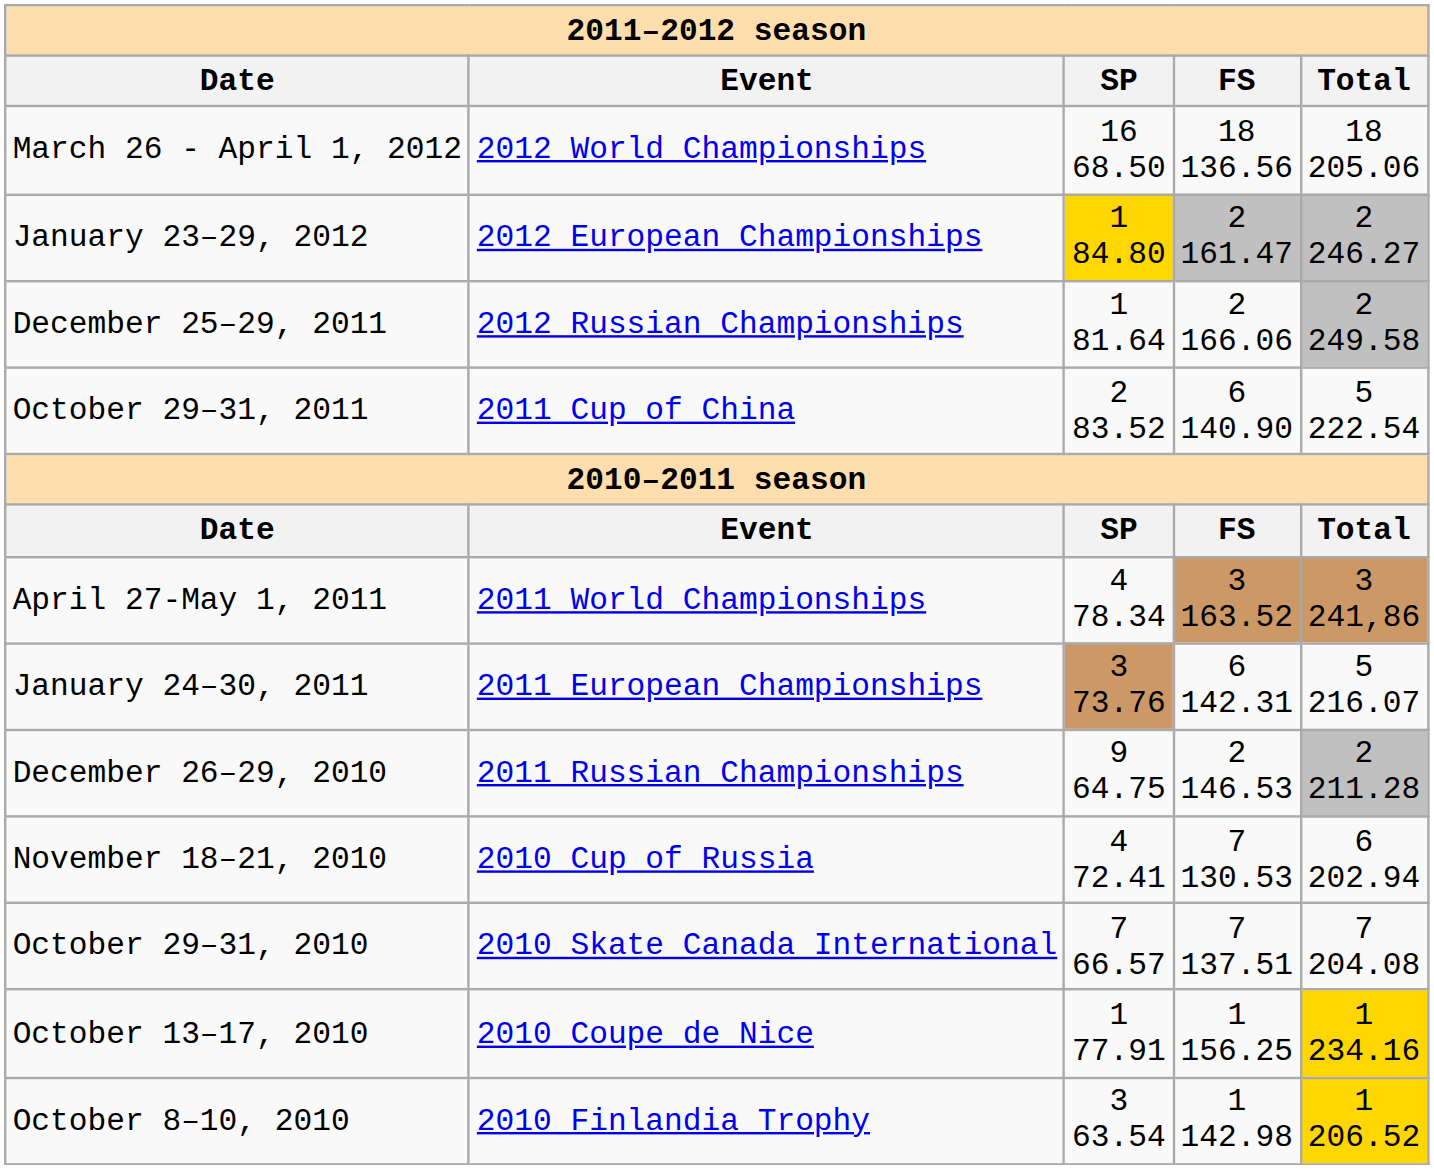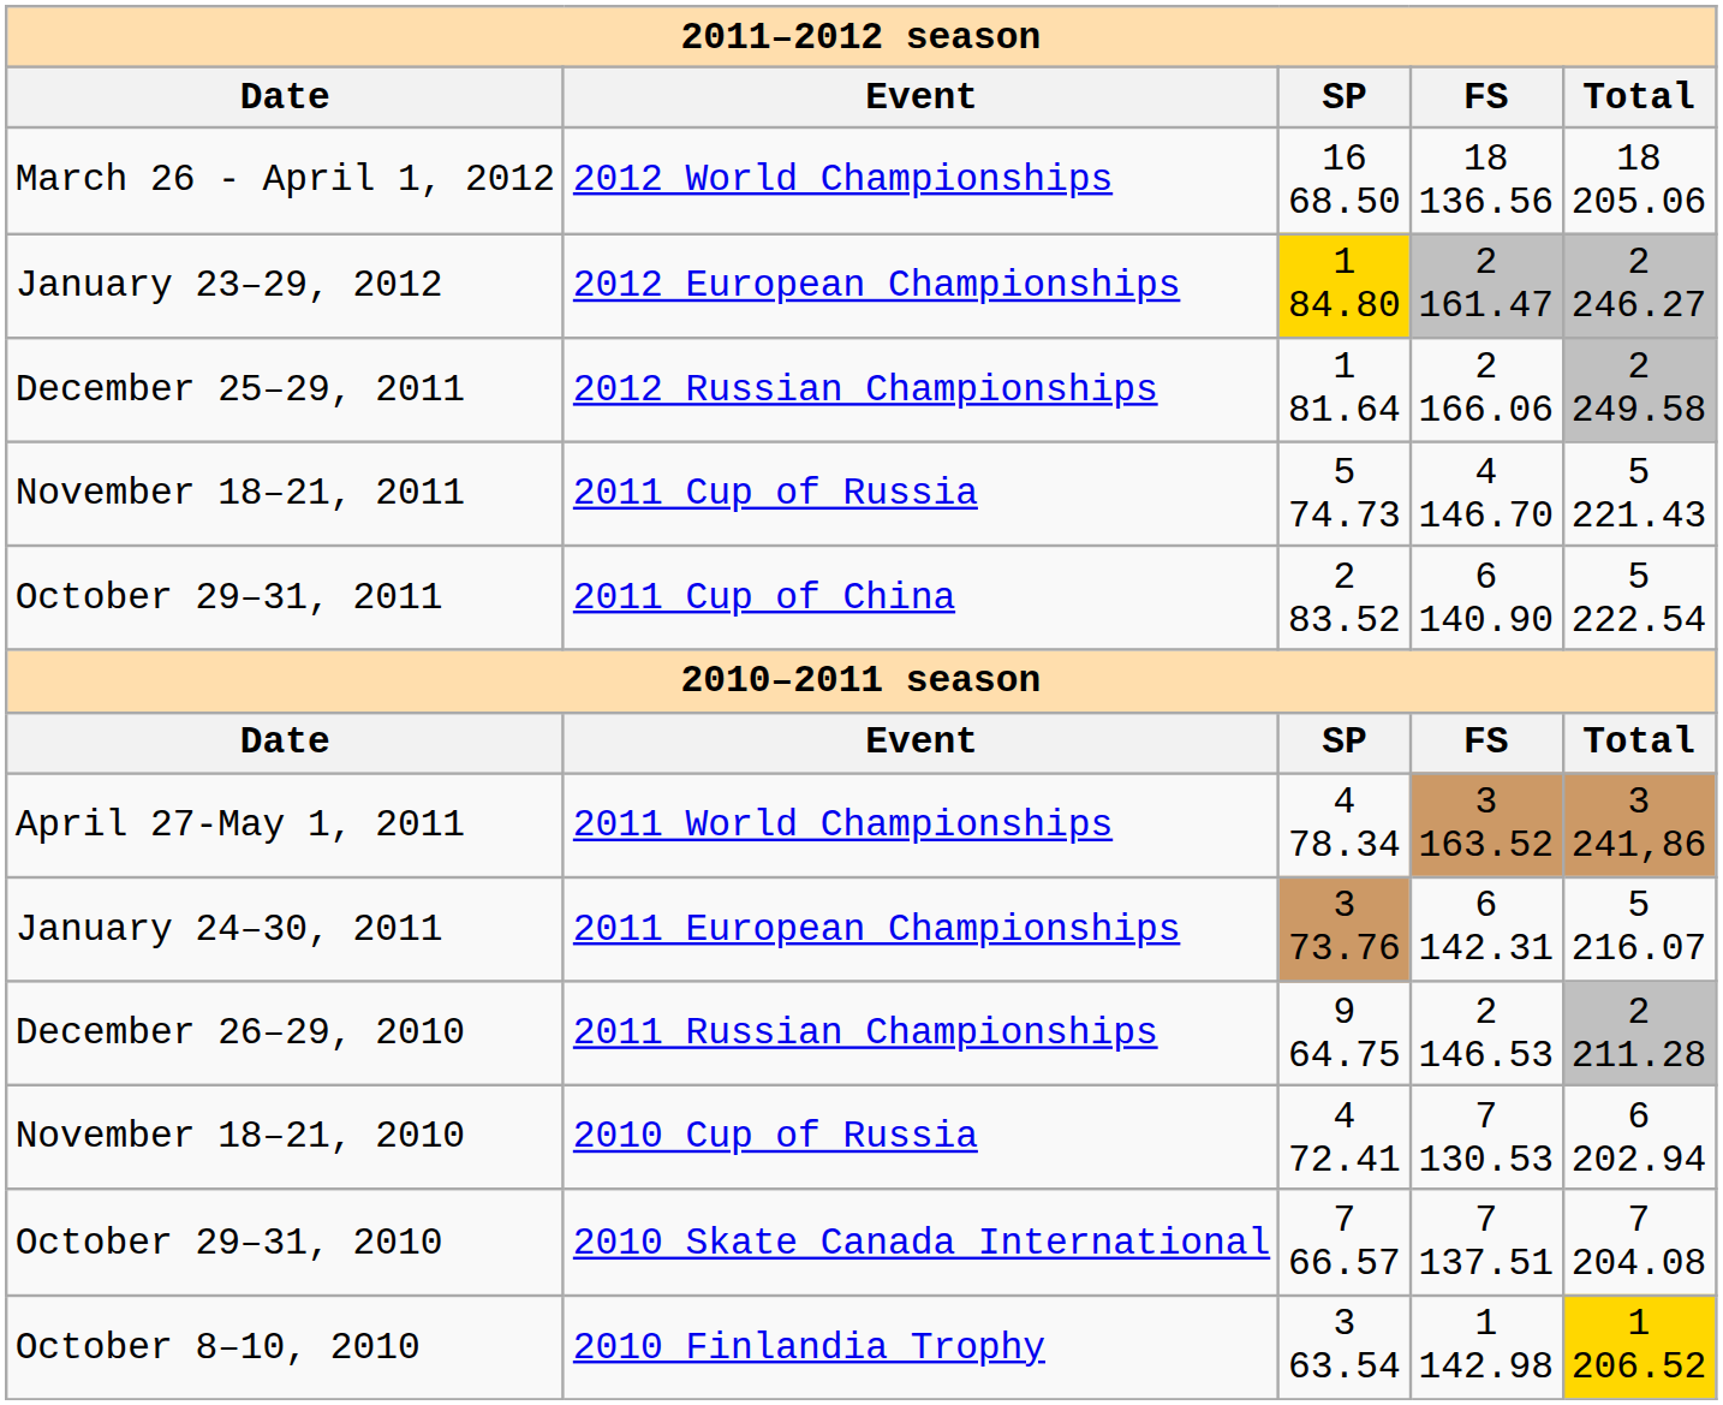 <table class="wikitable">
 <tr>
 <td style="background-color: #ffdead;" colspan=5 align="center"><strong>2011–2012 season</strong></td>
 </tr>
 <tr>
 <th>Date</th>
 <th>Event</th>
 <th>SP</th>
 <th>FS</th>
 <th>Total</th>
 </tr>
 <tr>
 <td>March 26 - April 1, 2012</td>
 <td><a href='#'>2012 World Championships</a></td>
 <td align=center>16 <br> 68.50</td>
 <td align=center>18 <br> 136.56</td>
 <td align=center>18 <br> 205.06</td>
 </tr>
 <tr>
 <td>January 23–29, 2012</td>
 <td><a href='#'>2012 European Championships</a></td>
 <td align=center bgcolor=gold>1 <br> 84.80</td>
 <td align=center bgcolor=silver>2 <br> 161.47</td>
 <td align=center bgcolor=silver>2 <br> 246.27</td>
 </tr>
 <tr>
 <td>December 25–29, 2011</td>
 <td><a href='#'>2012 Russian Championships</a></td>
 <td align=center>1 <br> 81.64</td>
 <td align=center>2 <br> 166.06</td>
 <td align=center bgcolor=silver>2 <br> 249.58</td>
+</tr>
+<tr>
+<td>November 18–21, 2011</td>
+<td><a href='#'>2011 Cup of Russia</a></td>
+<td align=center>5 <br> 74.73</td>
+<td align=center>4 <br> 146.70</td>
+<td align=center>5 <br> 221.43</td>
 </tr>
 <tr>
 <td>October 29–31, 2011</td>
 <td><a href='#'>2011 Cup of China</a></td>
 <td align=center>2 <br> 83.52</td>
 <td align=center>6 <br> 140.90</td>
 <td align=center>5 <br> 222.54</td>
 </tr>
 <tr>
 <td style="background-color: #ffdead;" colspan=5 align="center"><strong>2010–2011 season</strong></td>
 </tr>
 <tr>
 <th>Date</th>
 <th>Event</th>
 <th>SP</th>
 <th>FS</th>
 <th>Total</th>
 </tr>
 <tr>
 <td>April 27-May 1, 2011</td>
 <td><a href='#'>2011 World Championships</a></td>
 <td align=center>4 <br> 78.34</td>
 <td align=center bgcolor=cc9966>3 <br> 163.52</td>
 <td align=center bgcolor=cc9966>3 <br> 241,86</td>
 </tr>
 <tr>
 <td>January 24–30, 2011</td>
 <td><a href='#'>2011 European Championships</a></td>
 <td align=center bgcolor=cc9966>3 <br> 73.76</td>
 <td align=center>6 <br> 142.31</td>
 <td align=center>5 <br> 216.07</td>
 </tr>
 <tr>
 <td>December 26–29, 2010</td>
 <td><a href='#'>2011 Russian Championships</a></td>
 <td align=center>9 <br> 64.75</td>
 <td align=center>2 <br> 146.53</td>
 <td align=center bgcolor=silver>2 <br> 211.28</td>
 </tr>
 <tr>
 <td>November 18–21, 2010</td>
 <td><a href='#'>2010 Cup of Russia</a></td>
 <td align=center>4 <br> 72.41</td>
 <td align=center>7 <br> 130.53</td>
 <td align=center>6 <br> 202.94</td>
 </tr>
 <tr>
 <td>October 29–31, 2010</td>
 <td><a href='#'>2010 Skate Canada International</a></td>
 <td align=center>7 <br> 66.57</td>
 <td align=center>7 <br> 137.51</td>
 <td align=center>7 <br> 204.08</td>
 </tr>
 <tr>
-<td>October 13–17, 2010</td>
-<td><a href='#'>2010 Coupe de Nice</a></td>
-<td align=center>1 <br> 77.91</td>
-<td align=center>1 <br> 156.25</td>
-<td align=center bgcolor=gold>1 <br> 234.16</td>
-</tr>
-<tr>
 <td>October 8–10, 2010</td>
 <td><a href='#'>2010 Finlandia Trophy</a></td>
 <td align=center>3 <br> 63.54</td>
 <td align=center>1 <br> 142.98</td>
 <td align=center bgcolor=gold>1 <br> 206.52</td>
 </tr>
 </table>
